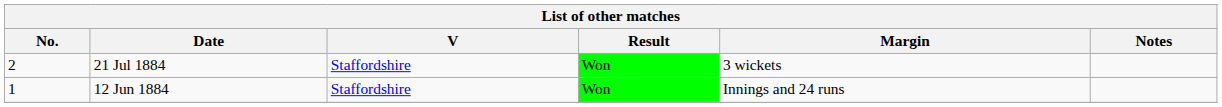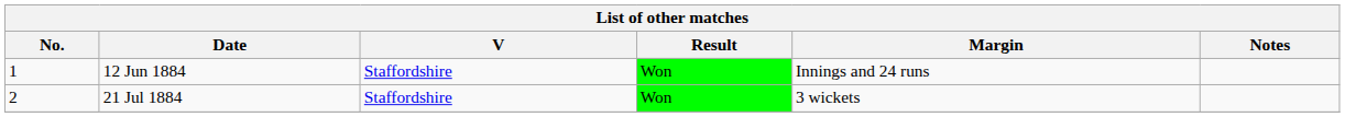 <table class="wikitable" width="100%">
 <tr>
 <th bgcolor="#efefef" colspan=6>List of other matches</th>
 </tr>
 <tr bgcolor="#efefef">
 <th>No.</th>
 <th>Date</th>
 <th>V</th>
 <th>Result</th>
 <th>Margin</th>
 <th>Notes</th>
 </tr>
 <tr>
+<td>1</td>
+<td>12 Jun 1884</td>
+<td><a href='#'>Staffordshire</a>  <br> </td>
+<td bgcolor="#00FF00">Won</td>
+<td>Innings and 24 runs</td>
+<td></td>
+</tr>
+<tr>
 <td>2</td>
 <td>21 Jul 1884</td>
 <td><a href='#'>Staffordshire</a>    <br> </td>
 <td bgcolor="#00FF00">Won</td>
 <td>3 wickets</td>
 <td></td>
 </tr>
 <tr>
-<td>1</td>
-<td>12 Jun 1884</td>
-<td><a href='#'>Staffordshire</a>  <br> </td>
-<td bgcolor="#00FF00">Won</td>
-<td>Innings and 24 runs</td>
-<td></td>
-</tr>
-<tr>
 </tr>
 </table>
